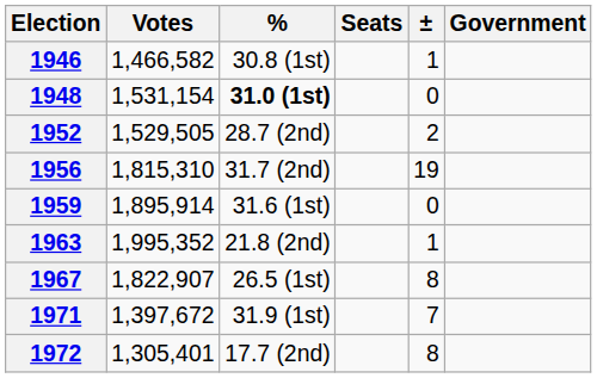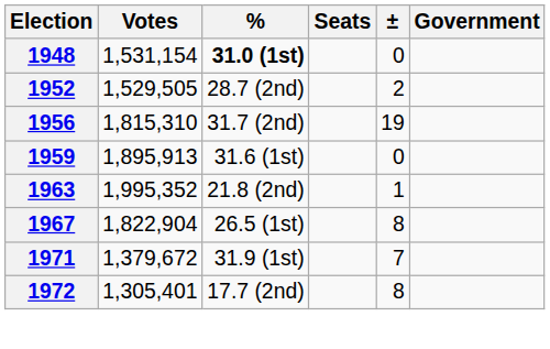 <table class="wikitable" style="text-align:right">
 <tr>
 <th>Election</th>
 <th>Votes</th>
 <th>%</th>
 <th>Seats</th>
 <th>±</th>
 <th>Government</th>
-</tr>
-<tr>
-<th><a href='#'>1946</a></th>
-<td>1,466,582</td>
-<td>30.8 (1st)</td>
-<td></td>
-<td> 1</td>
-<td></td>
 </tr>
 <tr>
 <th><a href='#'>1948</a></th>
 <td>1,531,154</td>
 <td><strong>31.0 (1st)</strong></td>
 <td></td>
 <td> 0</td>
 <td></td>
 </tr>
 <tr>
 <th><a href='#'>1952</a></th>
 <td>1,529,505</td>
 <td>28.7 (2nd)</td>
 <td></td>
 <td> 2</td>
 <td></td>
 </tr>
 <tr>
 <th><a href='#'>1956</a></th>
 <td>1,815,310</td>
 <td>31.7 (2nd)</td>
 <td></td>
 <td> 19</td>
 <td></td>
 </tr>
 <tr>
 <th><a href='#'>1959</a></th>
-<td>1,895,914</td>
+<td>1,895,913</td>
 <td>31.6 (1st)</td>
 <td></td>
 <td> 0</td>
 <td></td>
 </tr>
 <tr>
 <th><a href='#'>1963</a></th>
 <td>1,995,352</td>
 <td>21.8 (2nd)</td>
 <td></td>
 <td> 1</td>
 <td></td>
 </tr>
 <tr>
 <th><a href='#'>1967</a></th>
-<td>1,822,907</td>
+<td>1,822,904</td>
 <td>26.5 (1st)</td>
 <td></td>
 <td> 8</td>
 <td></td>
 </tr>
 <tr>
 <th><a href='#'>1971</a></th>
-<td>1,397,672</td>
+<td>1,379,672</td>
 <td>31.9 (1st)</td>
 <td></td>
 <td> 7</td>
 <td></td>
 </tr>
 <tr>
 <th><a href='#'>1972</a></th>
 <td>1,305,401</td>
 <td>17.7 (2nd)</td>
 <td></td>
 <td> 8</td>
 <td></td>
 </tr>
 </table>
